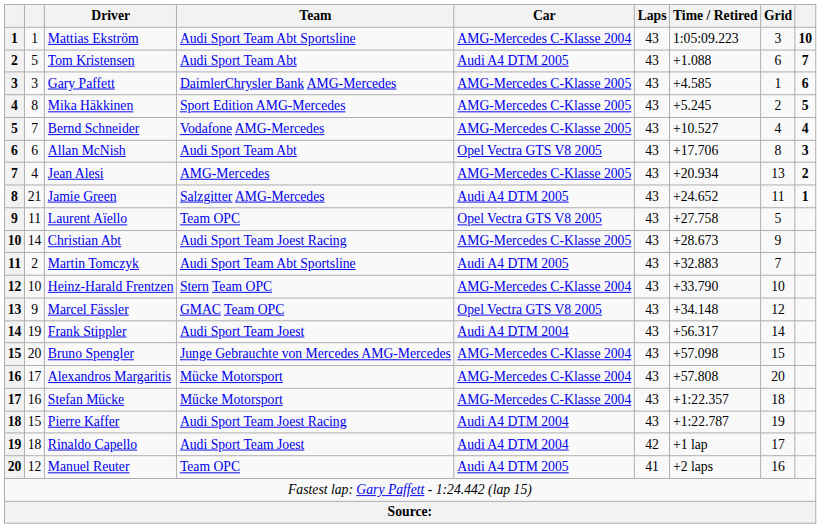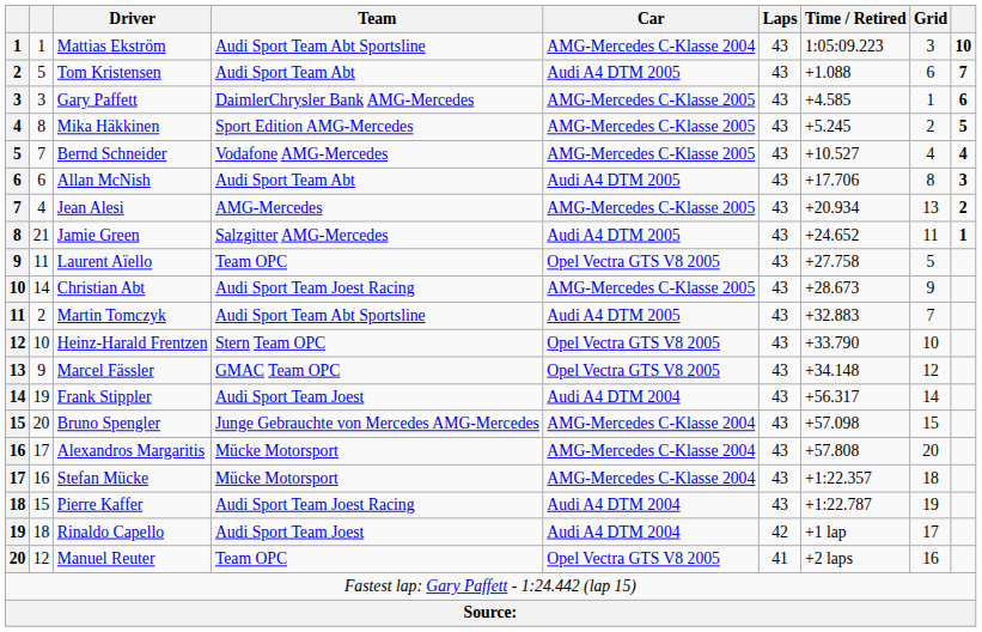 <table class="wikitable" style="font-size:90%;">
 <tr>
 <th></th>
 <th></th>
 <th>Driver</th>
 <th>Team</th>
 <th>Car</th>
 <th>Laps</th>
 <th>Time / Retired</th>
 <th>Grid</th>
 <th></th>
 </tr>
 <tr>
 <th>1</th>
 <td align="center">1</td>
 <td> <a href='#'>Mattias Ekström</a></td>
 <td><a href='#'>Audi Sport Team Abt Sportsline</a></td>
 <td><a href='#'>AMG-Mercedes C-Klasse 2004</a></td>
 <td align="center">43</td>
 <td>1:05:09.223</td>
 <td align="center">3</td>
 <td align="center"><strong>10</strong></td>
 </tr>
 <tr>
 <th>2</th>
 <td align="center">5</td>
 <td> <a href='#'>Tom Kristensen</a></td>
 <td><a href='#'>Audi Sport Team Abt</a></td>
 <td><a href='#'>Audi A4 DTM 2005</a></td>
 <td align="center">43</td>
 <td>+1.088</td>
 <td align="center">6</td>
 <td align="center"><strong>7</strong></td>
 </tr>
 <tr>
 <th>3</th>
 <td align="center">3</td>
 <td> <a href='#'>Gary Paffett</a></td>
 <td><a href='#'>DaimlerChrysler Bank</a> <a href='#'>AMG-Mercedes</a></td>
 <td><a href='#'>AMG-Mercedes C-Klasse 2005</a></td>
 <td align="center">43</td>
 <td>+4.585</td>
 <td align="center">1</td>
 <td align="center"><strong>6</strong></td>
 </tr>
 <tr>
 <th>4</th>
 <td align="center">8</td>
 <td> <a href='#'>Mika Häkkinen</a></td>
 <td><a href='#'>Sport Edition AMG-Mercedes</a></td>
 <td><a href='#'>AMG-Mercedes C-Klasse 2005</a></td>
 <td align="center">43</td>
 <td>+5.245</td>
 <td align="center">2</td>
 <td align="center"><strong>5</strong></td>
 </tr>
 <tr>
 <th>5</th>
 <td align="center">7</td>
 <td> <a href='#'>Bernd Schneider</a></td>
 <td><a href='#'>Vodafone</a> <a href='#'>AMG-Mercedes</a></td>
 <td><a href='#'>AMG-Mercedes C-Klasse 2005</a></td>
 <td align="center">43</td>
 <td>+10.527</td>
 <td align="center">4</td>
 <td align="center"><strong>4</strong></td>
 </tr>
 <tr>
 <th>6</th>
 <td align="center">6</td>
 <td> <a href='#'>Allan McNish</a></td>
 <td><a href='#'>Audi Sport Team Abt</a></td>
-<td><a href='#'>Opel Vectra GTS V8 2005</a></td>
+<td><a href='#'>Audi A4 DTM 2005</a></td>
 <td align="center">43</td>
 <td>+17.706</td>
 <td align="center">8</td>
 <td align="center"><strong>3</strong></td>
 </tr>
 <tr>
 <th>7</th>
 <td align="center">4</td>
 <td> <a href='#'>Jean Alesi</a></td>
 <td><a href='#'>AMG-Mercedes</a></td>
 <td><a href='#'>AMG-Mercedes C-Klasse 2005</a></td>
 <td align="center">43</td>
 <td>+20.934</td>
 <td align="center">13</td>
 <td align="center"><strong>2</strong></td>
 </tr>
 <tr>
 <th>8</th>
 <td align="center">21</td>
 <td> <a href='#'>Jamie Green</a></td>
 <td><a href='#'>Salzgitter</a> <a href='#'>AMG-Mercedes</a></td>
 <td><a href='#'>Audi A4 DTM 2005</a></td>
 <td align="center">43</td>
 <td>+24.652</td>
 <td align="center">11</td>
 <td align="center"><strong>1</strong></td>
 </tr>
 <tr>
 <th>9</th>
 <td align="center">11</td>
 <td> <a href='#'>Laurent Aïello</a></td>
 <td><a href='#'>Team OPC</a></td>
 <td><a href='#'>Opel Vectra GTS V8 2005</a></td>
 <td align="center">43</td>
 <td>+27.758</td>
 <td align="center">5</td>
 <td align="center"></td>
 </tr>
 <tr>
 <th>10</th>
 <td align="center">14</td>
 <td> <a href='#'>Christian Abt</a></td>
 <td><a href='#'>Audi Sport Team Joest Racing</a></td>
 <td><a href='#'>AMG-Mercedes C-Klasse 2005</a></td>
 <td align="center">43</td>
 <td>+28.673</td>
 <td align="center">9</td>
 <td align="center"></td>
 </tr>
 <tr>
 <th>11</th>
 <td align="center">2</td>
 <td> <a href='#'>Martin Tomczyk</a></td>
 <td><a href='#'>Audi Sport Team Abt Sportsline</a></td>
 <td><a href='#'>Audi A4 DTM 2005</a></td>
 <td align="center">43</td>
 <td>+32.883</td>
 <td align="center">7</td>
 <td align="center"></td>
 </tr>
 <tr>
 <th>12</th>
 <td align="center">10</td>
 <td> <a href='#'>Heinz-Harald Frentzen</a></td>
 <td><a href='#'>Stern</a> <a href='#'>Team OPC</a></td>
-<td><a href='#'>AMG-Mercedes C-Klasse 2004</a></td>
+<td><a href='#'>Opel Vectra GTS V8 2005</a></td>
 <td align="center">43</td>
 <td>+33.790</td>
 <td align="center">10</td>
 <td align="center"></td>
 </tr>
 <tr>
 <th>13</th>
 <td align="center">9</td>
 <td> <a href='#'>Marcel Fässler</a></td>
 <td><a href='#'>GMAC</a> <a href='#'>Team OPC</a></td>
 <td><a href='#'>Opel Vectra GTS V8 2005</a></td>
 <td align="center">43</td>
 <td>+34.148</td>
 <td align="center">12</td>
 <td align="center"></td>
 </tr>
 <tr>
 <th>14</th>
 <td align="center">19</td>
 <td> <a href='#'>Frank Stippler</a></td>
 <td><a href='#'>Audi Sport Team Joest</a></td>
 <td><a href='#'>Audi A4 DTM 2004</a></td>
 <td align="center">43</td>
 <td>+56.317</td>
 <td align="center">14</td>
 <td align="center"></td>
 </tr>
 <tr>
 <th>15</th>
 <td align="center">20</td>
 <td> <a href='#'>Bruno Spengler</a></td>
 <td><a href='#'>Junge Gebrauchte von Mercedes AMG-Mercedes</a></td>
 <td><a href='#'>AMG-Mercedes C-Klasse 2004</a></td>
 <td align="center">43</td>
 <td>+57.098</td>
 <td align="center">15</td>
 <td align="center"></td>
 </tr>
 <tr>
 <th>16</th>
 <td align="center">17</td>
 <td> <a href='#'>Alexandros Margaritis</a></td>
 <td><a href='#'>Mücke Motorsport</a></td>
 <td><a href='#'>AMG-Mercedes C-Klasse 2004</a></td>
 <td align="center">43</td>
 <td>+57.808</td>
 <td align="center">20</td>
 <td align="center"></td>
 </tr>
 <tr>
 <th>17</th>
 <td align="center">16</td>
 <td> <a href='#'>Stefan Mücke</a></td>
 <td><a href='#'>Mücke Motorsport</a></td>
 <td><a href='#'>AMG-Mercedes C-Klasse 2004</a></td>
 <td align="center">43</td>
 <td>+1:22.357</td>
 <td align="center">18</td>
 <td align="center"></td>
 </tr>
 <tr>
 <th>18</th>
 <td align="center">15</td>
 <td> <a href='#'>Pierre Kaffer</a></td>
 <td><a href='#'>Audi Sport Team Joest Racing</a></td>
 <td><a href='#'>Audi A4 DTM 2004</a></td>
 <td align="center">43</td>
 <td>+1:22.787</td>
 <td align="center">19</td>
 <td align="center"></td>
 </tr>
 <tr>
 <th>19</th>
 <td align="center">18</td>
 <td> <a href='#'>Rinaldo Capello</a></td>
 <td><a href='#'>Audi Sport Team Joest</a></td>
 <td><a href='#'>Audi A4 DTM 2004</a></td>
 <td align="center">42</td>
 <td>+1 lap</td>
 <td align="center">17</td>
 <td align="center"></td>
 </tr>
 <tr>
 <th>20</th>
 <td align="center">12</td>
 <td> <a href='#'>Manuel Reuter</a></td>
 <td><a href='#'>Team OPC</a></td>
-<td><a href='#'>Audi A4 DTM 2005</a></td>
+<td><a href='#'>Opel Vectra GTS V8 2005</a></td>
 <td align="center">41</td>
 <td>+2 laps</td>
 <td align="center">16</td>
 <td align="center"></td>
 </tr>
 <tr>
 <td colspan=9 align=center><em>Fastest lap: <a href='#'>Gary Paffett</a> - 1:24.442 (lap 15)</em></td>
 </tr>
 <tr>
 <th colspan=9>Source:</th>
 </tr>
 </table>
